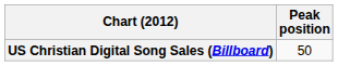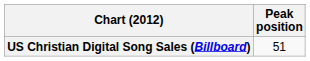 <table class="wikitable sortable plainrowheaders" style="text-align:center">
 <tr>
 <th scope="col">Chart (2012)</th>
 <th scope="col">Peak<br>position</th>
 </tr>
 <tr>
 <th scope="row">US Christian Digital Song Sales (<em><a href='#'>Billboard</a></em>)</th>
-<td align="center">50</td>
+<td align="center">51</td>
 </tr>
 </table>
